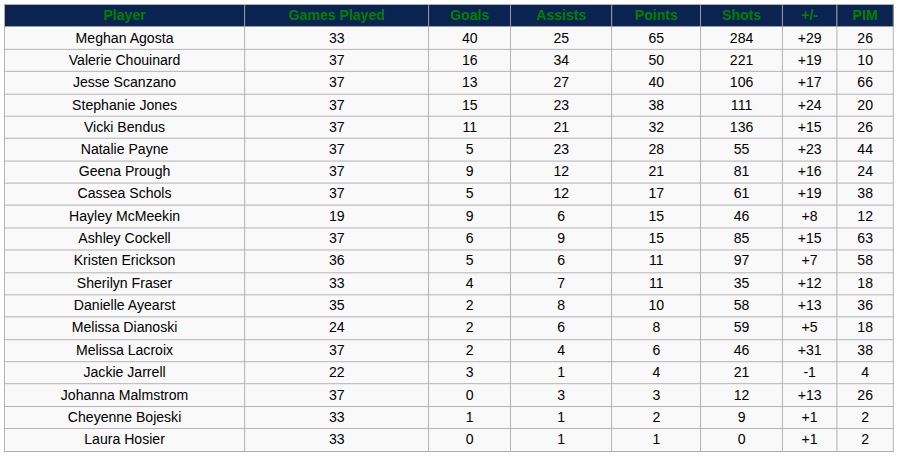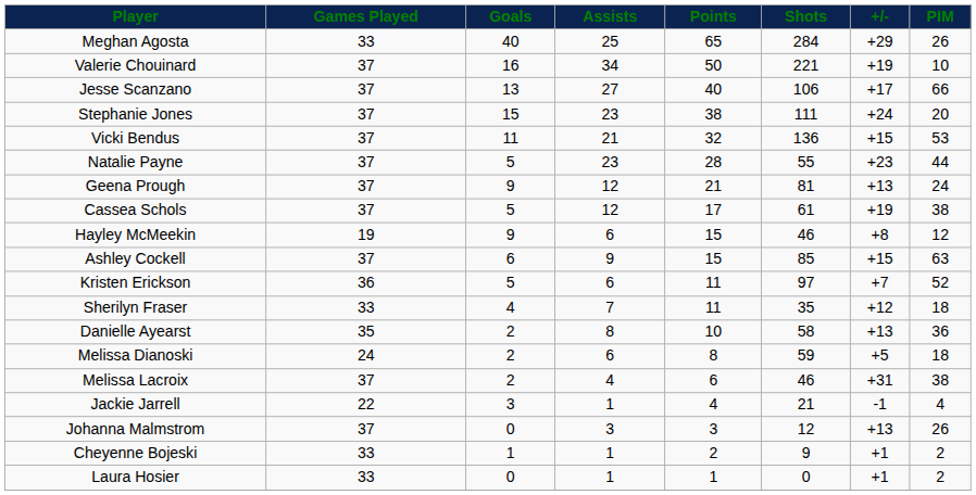 <table class="wikitable" width="80%">
 <tr align="center"  style="background:#0a2351;color:green;">
 <td><strong>Player</strong></td>
 <td><strong>Games Played</strong></td>
 <td><strong>Goals</strong></td>
 <td><strong>Assists</strong></td>
 <td><strong>Points</strong></td>
 <td><strong>Shots</strong></td>
 <td><strong>+/-</strong></td>
 <td><strong>PIM</strong></td>
 </tr>
 <tr align="center" bgcolor="">
 <td>Meghan Agosta</td>
 <td>33</td>
 <td>40</td>
 <td>25</td>
 <td>65</td>
 <td>284</td>
 <td>+29</td>
 <td>26</td>
 </tr>
 <tr align="center" bgcolor="">
 <td>Valerie Chouinard</td>
 <td>37</td>
 <td>16</td>
 <td>34</td>
 <td>50</td>
 <td>221</td>
 <td>+19</td>
 <td>10</td>
 </tr>
 <tr align="center" bgcolor="">
 <td>Jesse Scanzano</td>
 <td>37</td>
 <td>13</td>
 <td>27</td>
 <td>40</td>
 <td>106</td>
 <td>+17</td>
 <td>66</td>
 </tr>
 <tr align="center" bgcolor="">
 <td>Stephanie Jones</td>
 <td>37</td>
 <td>15</td>
 <td>23</td>
 <td>38</td>
 <td>111</td>
 <td>+24</td>
 <td>20</td>
 </tr>
 <tr align="center" bgcolor="">
 <td>Vicki Bendus</td>
 <td>37</td>
 <td>11</td>
 <td>21</td>
 <td>32</td>
 <td>136</td>
 <td>+15</td>
-<td>26</td>
+<td>53</td>
 </tr>
 <tr align="center" bgcolor="">
 <td>Natalie Payne</td>
 <td>37</td>
 <td>5</td>
 <td>23</td>
 <td>28</td>
 <td>55</td>
 <td>+23</td>
 <td>44</td>
 </tr>
 <tr align="center" bgcolor="">
 <td>Geena Prough</td>
 <td>37</td>
 <td>9</td>
 <td>12</td>
 <td>21</td>
 <td>81</td>
-<td>+16</td>
+<td>+13</td>
 <td>24</td>
 </tr>
 <tr align="center" bgcolor="">
 <td>Cassea Schols</td>
 <td>37</td>
 <td>5</td>
 <td>12</td>
 <td>17</td>
 <td>61</td>
 <td>+19</td>
 <td>38</td>
 </tr>
 <tr align="center" bgcolor="">
 <td>Hayley McMeekin</td>
 <td>19</td>
 <td>9</td>
 <td>6</td>
 <td>15</td>
 <td>46</td>
 <td>+8</td>
 <td>12</td>
 </tr>
 <tr align="center" bgcolor="">
 <td>Ashley Cockell</td>
 <td>37</td>
 <td>6</td>
 <td>9</td>
 <td>15</td>
 <td>85</td>
 <td>+15</td>
 <td>63</td>
 </tr>
 <tr align="center" bgcolor="">
 <td>Kristen Erickson</td>
 <td>36</td>
 <td>5</td>
 <td>6</td>
 <td>11</td>
 <td>97</td>
 <td>+7</td>
-<td>58</td>
+<td>52</td>
 </tr>
 <tr align="center" bgcolor="">
 <td>Sherilyn Fraser</td>
 <td>33</td>
 <td>4</td>
 <td>7</td>
 <td>11</td>
 <td>35</td>
 <td>+12</td>
 <td>18</td>
 </tr>
 <tr align="center" bgcolor="">
 <td>Danielle Ayearst</td>
 <td>35</td>
 <td>2</td>
 <td>8</td>
 <td>10</td>
 <td>58</td>
 <td>+13</td>
 <td>36</td>
 </tr>
 <tr align="center" bgcolor="">
 <td>Melissa Dianoski</td>
 <td>24</td>
 <td>2</td>
 <td>6</td>
 <td>8</td>
 <td>59</td>
 <td>+5</td>
 <td>18</td>
 </tr>
 <tr align="center" bgcolor="">
 <td>Melissa Lacroix</td>
 <td>37</td>
 <td>2</td>
 <td>4</td>
 <td>6</td>
 <td>46</td>
 <td>+31</td>
 <td>38</td>
 </tr>
 <tr align="center" bgcolor="">
 <td>Jackie Jarrell</td>
 <td>22</td>
 <td>3</td>
 <td>1</td>
 <td>4</td>
 <td>21</td>
 <td>-1</td>
 <td>4</td>
 </tr>
 <tr align="center" bgcolor="">
 <td>Johanna Malmstrom</td>
 <td>37</td>
 <td>0</td>
 <td>3</td>
 <td>3</td>
 <td>12</td>
 <td>+13</td>
 <td>26</td>
 </tr>
 <tr align="center" bgcolor="">
 <td>Cheyenne Bojeski</td>
 <td>33</td>
 <td>1</td>
 <td>1</td>
 <td>2</td>
 <td>9</td>
 <td>+1</td>
 <td>2</td>
 </tr>
 <tr align="center" bgcolor="">
 <td>Laura Hosier</td>
 <td>33</td>
 <td>0</td>
 <td>1</td>
 <td>1</td>
 <td>0</td>
 <td>+1</td>
 <td>2</td>
 </tr>
 <tr align="center" bgcolor="">
 </tr>
 </table>
